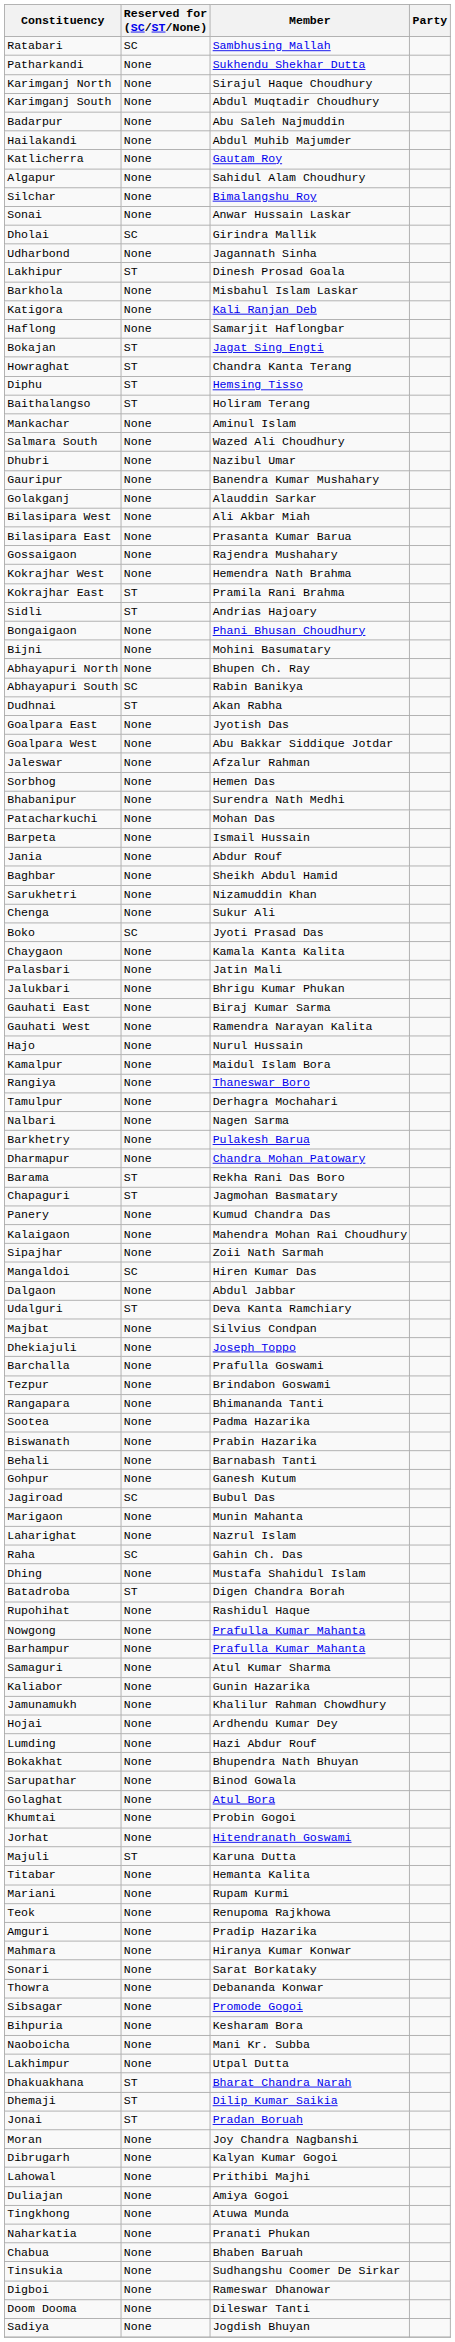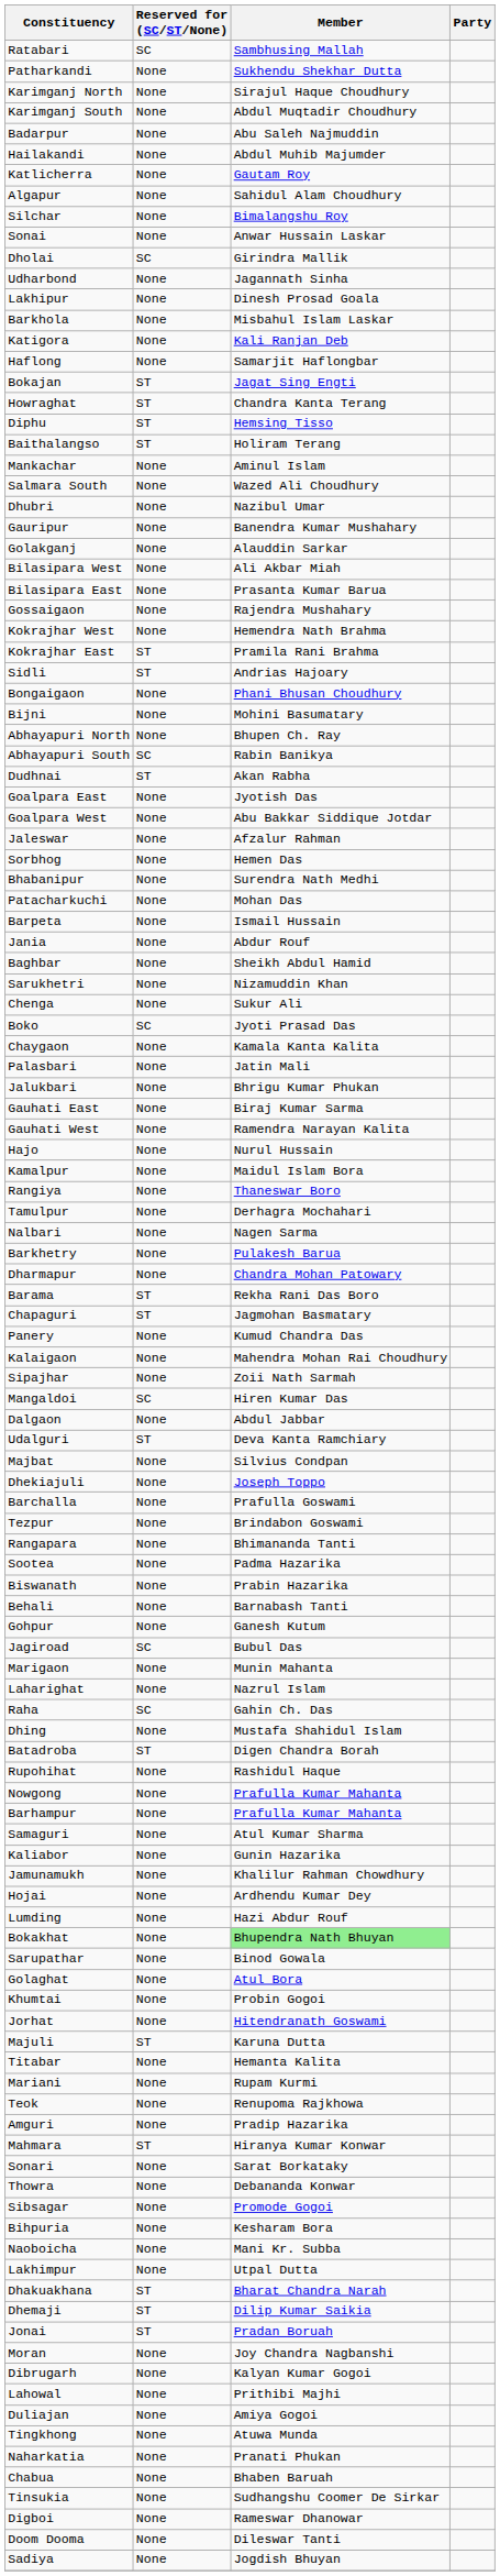 <table class="wikitable sortable">
 <tr>
 <th>Constituency</th>
 <th>Reserved for<br>(<a href='#'>SC</a>/<a href='#'>ST</a>/None)</th>
 <th>Member</th>
 <th colspan=2>Party</th>
 </tr>
 <tr>
 <td>Ratabari</td>
 <td>SC</td>
 <td><a href='#'>Sambhusing Mallah</a></td>
 <td></td>
 </tr>
 <tr>
 <td>Patharkandi</td>
 <td>None</td>
 <td><a href='#'>Sukhendu Shekhar Dutta</a></td>
 <td></td>
 </tr>
 <tr>
 <td>Karimganj North</td>
 <td>None</td>
 <td>Sirajul Haque Choudhury</td>
 <td></td>
 </tr>
 <tr>
 <td>Karimganj South</td>
 <td>None</td>
 <td>Abdul Muqtadir Choudhury</td>
 <td></td>
 </tr>
 <tr>
 <td>Badarpur</td>
 <td>None</td>
 <td>Abu Saleh Najmuddin</td>
 <td></td>
 </tr>
 <tr>
 <td>Hailakandi</td>
 <td>None</td>
 <td>Abdul Muhib Majumder</td>
 <td></td>
 </tr>
 <tr>
 <td>Katlicherra</td>
 <td>None</td>
 <td><a href='#'>Gautam Roy</a></td>
 <td></td>
 </tr>
 <tr>
 <td>Algapur</td>
 <td>None</td>
 <td>Sahidul Alam Choudhury</td>
 <td></td>
 </tr>
 <tr>
 <td>Silchar</td>
 <td>None</td>
 <td><a href='#'>Bimalangshu Roy</a></td>
 <td></td>
 </tr>
 <tr>
 <td>Sonai</td>
 <td>None</td>
 <td>Anwar Hussain Laskar</td>
 <td></td>
 </tr>
 <tr>
 <td>Dholai</td>
 <td>SC</td>
 <td>Girindra Mallik</td>
 <td></td>
 </tr>
 <tr>
 <td>Udharbond</td>
 <td>None</td>
 <td>Jagannath Sinha</td>
 <td></td>
 </tr>
 <tr>
 <td>Lakhipur</td>
-<td>ST</td>
+<td>None</td>
 <td>Dinesh Prosad Goala</td>
 <td></td>
 </tr>
 <tr>
 <td>Barkhola</td>
 <td>None</td>
 <td>Misbahul Islam Laskar</td>
 <td></td>
 </tr>
 <tr>
 <td>Katigora</td>
 <td>None</td>
 <td><a href='#'>Kali Ranjan Deb</a></td>
 <td></td>
 </tr>
 <tr>
 <td>Haflong</td>
 <td>None</td>
 <td>Samarjit Haflongbar</td>
 <td></td>
 </tr>
 <tr>
 <td>Bokajan</td>
 <td>ST</td>
 <td><a href='#'>Jagat Sing Engti</a></td>
 <td></td>
 </tr>
 <tr>
 <td>Howraghat</td>
 <td>ST</td>
 <td>Chandra Kanta Terang</td>
 <td></td>
 </tr>
 <tr>
 <td>Diphu</td>
 <td>ST</td>
 <td><a href='#'>Hemsing Tisso</a></td>
 <td></td>
 </tr>
 <tr>
 <td>Baithalangso</td>
 <td>ST</td>
 <td>Holiram Terang</td>
 <td></td>
 </tr>
 <tr>
 <td>Mankachar</td>
 <td>None</td>
 <td>Aminul Islam</td>
 <td></td>
 </tr>
 <tr>
 <td>Salmara South</td>
 <td>None</td>
 <td>Wazed Ali Choudhury</td>
 <td></td>
 </tr>
 <tr>
 <td>Dhubri</td>
 <td>None</td>
 <td>Nazibul Umar</td>
 <td></td>
 </tr>
 <tr>
 <td>Gauripur</td>
 <td>None</td>
 <td>Banendra Kumar Mushahary</td>
 <td></td>
 </tr>
 <tr>
 <td>Golakganj</td>
 <td>None</td>
 <td>Alauddin Sarkar</td>
 <td></td>
 </tr>
 <tr>
 <td>Bilasipara West</td>
 <td>None</td>
 <td>Ali Akbar Miah</td>
 <td></td>
 </tr>
 <tr>
 <td>Bilasipara East</td>
 <td>None</td>
 <td>Prasanta Kumar Barua</td>
 <td></td>
 </tr>
 <tr>
 <td>Gossaigaon</td>
 <td>None</td>
 <td>Rajendra Mushahary</td>
 <td></td>
 </tr>
 <tr>
 <td>Kokrajhar West</td>
 <td>None</td>
 <td>Hemendra Nath Brahma</td>
 <td></td>
 </tr>
 <tr>
 <td>Kokrajhar East</td>
 <td>ST</td>
 <td>Pramila Rani Brahma</td>
 <td></td>
 </tr>
 <tr>
 <td>Sidli</td>
 <td>ST</td>
 <td>Andrias Hajoary</td>
 <td></td>
 </tr>
 <tr>
 <td>Bongaigaon</td>
 <td>None</td>
 <td><a href='#'>Phani Bhusan Choudhury</a></td>
 <td></td>
 </tr>
 <tr>
 <td>Bijni</td>
 <td>None</td>
 <td>Mohini Basumatary</td>
 <td></td>
 </tr>
 <tr>
 <td>Abhayapuri North</td>
 <td>None</td>
 <td>Bhupen Ch. Ray</td>
 <td></td>
 </tr>
 <tr>
 <td>Abhayapuri South</td>
 <td>SC</td>
 <td>Rabin Banikya</td>
 <td></td>
 </tr>
 <tr>
 <td>Dudhnai</td>
 <td>ST</td>
 <td>Akan Rabha</td>
 <td></td>
 </tr>
 <tr>
 <td>Goalpara East</td>
 <td>None</td>
 <td>Jyotish Das</td>
 <td></td>
 </tr>
 <tr>
 <td>Goalpara West</td>
 <td>None</td>
 <td>Abu Bakkar Siddique Jotdar</td>
 <td></td>
 </tr>
 <tr>
 <td>Jaleswar</td>
 <td>None</td>
 <td>Afzalur Rahman</td>
 <td></td>
 </tr>
 <tr>
 <td>Sorbhog</td>
 <td>None</td>
 <td>Hemen Das</td>
 <td></td>
 </tr>
 <tr>
 <td>Bhabanipur</td>
 <td>None</td>
 <td>Surendra Nath Medhi</td>
 <td></td>
 </tr>
 <tr>
 <td>Patacharkuchi</td>
 <td>None</td>
 <td>Mohan Das</td>
 <td></td>
 </tr>
 <tr>
 <td>Barpeta</td>
 <td>None</td>
 <td>Ismail Hussain</td>
 <td></td>
 </tr>
 <tr>
 <td>Jania</td>
 <td>None</td>
 <td>Abdur Rouf</td>
 <td></td>
 </tr>
 <tr>
 <td>Baghbar</td>
 <td>None</td>
 <td>Sheikh Abdul Hamid</td>
 <td></td>
 </tr>
 <tr>
 <td>Sarukhetri</td>
 <td>None</td>
 <td>Nizamuddin Khan</td>
 <td></td>
 </tr>
 <tr>
 <td>Chenga</td>
 <td>None</td>
 <td>Sukur Ali</td>
 <td></td>
 </tr>
 <tr>
 <td>Boko</td>
 <td>SC</td>
 <td>Jyoti Prasad Das</td>
 <td></td>
 </tr>
 <tr>
 <td>Chaygaon</td>
 <td>None</td>
 <td>Kamala Kanta Kalita</td>
 <td></td>
 </tr>
 <tr>
 <td>Palasbari</td>
 <td>None</td>
 <td>Jatin Mali</td>
 <td></td>
 </tr>
 <tr>
 <td>Jalukbari</td>
 <td>None</td>
 <td>Bhrigu Kumar Phukan</td>
 <td></td>
 </tr>
 <tr>
 <td>Gauhati East</td>
 <td>None</td>
 <td>Biraj Kumar Sarma</td>
 <td></td>
 </tr>
 <tr>
 <td>Gauhati West</td>
 <td>None</td>
 <td>Ramendra Narayan Kalita</td>
 <td></td>
 </tr>
 <tr>
 <td>Hajo</td>
 <td>None</td>
 <td>Nurul Hussain</td>
 <td></td>
 </tr>
 <tr>
 <td>Kamalpur</td>
 <td>None</td>
 <td>Maidul Islam Bora</td>
 <td></td>
 </tr>
 <tr>
 <td>Rangiya</td>
 <td>None</td>
 <td><a href='#'>Thaneswar Boro</a></td>
 <td></td>
 </tr>
 <tr>
 <td>Tamulpur</td>
 <td>None</td>
 <td>Derhagra Mochahari</td>
 <td></td>
 </tr>
 <tr>
 <td>Nalbari</td>
 <td>None</td>
 <td>Nagen Sarma</td>
 <td></td>
 </tr>
 <tr>
 <td>Barkhetry</td>
 <td>None</td>
 <td><a href='#'>Pulakesh Barua</a></td>
 <td></td>
 </tr>
 <tr>
 <td>Dharmapur</td>
 <td>None</td>
 <td><a href='#'>Chandra Mohan Patowary</a></td>
 <td></td>
 </tr>
 <tr>
 <td>Barama</td>
 <td>ST</td>
 <td>Rekha Rani Das Boro</td>
 <td></td>
 </tr>
 <tr>
 <td>Chapaguri</td>
 <td>ST</td>
 <td>Jagmohan Basmatary</td>
 <td></td>
 </tr>
 <tr>
 <td>Panery</td>
 <td>None</td>
 <td>Kumud Chandra Das</td>
 <td></td>
 </tr>
 <tr>
 <td>Kalaigaon</td>
 <td>None</td>
 <td>Mahendra Mohan Rai Choudhury</td>
 <td></td>
 </tr>
 <tr>
 <td>Sipajhar</td>
 <td>None</td>
 <td>Zoii Nath Sarmah</td>
 <td></td>
 </tr>
 <tr>
 <td>Mangaldoi</td>
 <td>SC</td>
 <td>Hiren Kumar Das</td>
 <td></td>
 </tr>
 <tr>
 <td>Dalgaon</td>
 <td>None</td>
 <td>Abdul Jabbar</td>
 <td></td>
 </tr>
 <tr>
 <td>Udalguri</td>
 <td>ST</td>
 <td>Deva Kanta Ramchiary</td>
 <td></td>
 </tr>
 <tr>
 <td>Majbat</td>
 <td>None</td>
 <td>Silvius Condpan</td>
 <td></td>
 </tr>
 <tr>
 <td>Dhekiajuli</td>
 <td>None</td>
 <td><a href='#'>Joseph Toppo</a></td>
 <td></td>
 </tr>
 <tr>
 <td>Barchalla</td>
 <td>None</td>
 <td>Prafulla Goswami</td>
 <td></td>
 </tr>
 <tr>
 <td>Tezpur</td>
 <td>None</td>
 <td>Brindabon Goswami</td>
 <td></td>
 </tr>
 <tr>
 <td>Rangapara</td>
 <td>None</td>
 <td>Bhimananda Tanti</td>
 <td></td>
 </tr>
 <tr>
 <td>Sootea</td>
 <td>None</td>
 <td>Padma Hazarika</td>
 <td></td>
 </tr>
 <tr>
 <td>Biswanath</td>
 <td>None</td>
 <td>Prabin Hazarika</td>
 <td></td>
 </tr>
 <tr>
 <td>Behali</td>
 <td>None</td>
 <td>Barnabash Tanti</td>
 <td></td>
 </tr>
 <tr>
 <td>Gohpur</td>
 <td>None</td>
 <td>Ganesh Kutum</td>
 <td></td>
 </tr>
 <tr>
 <td>Jagiroad</td>
 <td>SC</td>
 <td>Bubul Das</td>
 <td></td>
 </tr>
 <tr>
 <td>Marigaon</td>
 <td>None</td>
 <td>Munin Mahanta</td>
 <td></td>
 </tr>
 <tr>
 <td>Laharighat</td>
 <td>None</td>
 <td>Nazrul Islam</td>
 <td></td>
 </tr>
 <tr>
 <td>Raha</td>
 <td>SC</td>
 <td>Gahin Ch. Das</td>
 <td></td>
 </tr>
 <tr>
 <td>Dhing</td>
 <td>None</td>
 <td>Mustafa Shahidul Islam</td>
 <td></td>
 </tr>
 <tr>
 <td>Batadroba</td>
 <td>ST</td>
 <td>Digen Chandra Borah</td>
 <td></td>
 </tr>
 <tr>
 <td>Rupohihat</td>
 <td>None</td>
 <td>Rashidul Haque</td>
 <td></td>
 </tr>
 <tr>
 <td>Nowgong</td>
 <td>None</td>
 <td><a href='#'>Prafulla Kumar Mahanta</a></td>
 <td></td>
 </tr>
 <tr>
 <td>Barhampur</td>
 <td>None</td>
 <td><a href='#'>Prafulla Kumar Mahanta</a></td>
 <td></td>
 </tr>
 <tr>
 <td>Samaguri</td>
 <td>None</td>
 <td>Atul Kumar Sharma</td>
 <td></td>
 </tr>
 <tr>
 <td>Kaliabor</td>
 <td>None</td>
 <td>Gunin Hazarika</td>
 <td></td>
 </tr>
 <tr>
 <td>Jamunamukh</td>
 <td>None</td>
 <td>Khalilur Rahman Chowdhury</td>
 <td></td>
 </tr>
 <tr>
 <td>Hojai</td>
 <td>None</td>
 <td>Ardhendu Kumar Dey</td>
 <td></td>
 </tr>
 <tr>
 <td>Lumding</td>
 <td>None</td>
 <td>Hazi Abdur Rouf</td>
 <td></td>
 </tr>
 <tr>
 <td>Bokakhat</td>
 <td>None</td>
-<td>Bhupendra Nath Bhuyan</td>
+<td style="background: lightgreen;">Bhupendra Nath Bhuyan</td>
 <td></td>
 </tr>
 <tr>
 <td>Sarupathar</td>
 <td>None</td>
 <td>Binod Gowala</td>
 <td></td>
 </tr>
 <tr>
 <td>Golaghat</td>
 <td>None</td>
 <td><a href='#'>Atul Bora</a></td>
 <td></td>
 </tr>
 <tr>
 <td>Khumtai</td>
 <td>None</td>
 <td>Probin Gogoi</td>
 <td></td>
 </tr>
 <tr>
 <td>Jorhat</td>
 <td>None</td>
 <td><a href='#'>Hitendranath Goswami</a></td>
 <td></td>
 </tr>
 <tr>
 <td>Majuli</td>
 <td>ST</td>
 <td>Karuna Dutta</td>
 <td></td>
 </tr>
 <tr>
 <td>Titabar</td>
 <td>None</td>
 <td>Hemanta Kalita</td>
 <td></td>
 </tr>
 <tr>
 <td>Mariani</td>
 <td>None</td>
 <td>Rupam Kurmi</td>
 <td></td>
 </tr>
 <tr>
 <td>Teok</td>
 <td>None</td>
 <td>Renupoma Rajkhowa</td>
 <td></td>
 </tr>
 <tr>
 <td>Amguri</td>
 <td>None</td>
 <td>Pradip Hazarika</td>
 <td></td>
 </tr>
 <tr>
 <td>Mahmara</td>
-<td>None</td>
+<td>ST</td>
 <td>Hiranya Kumar Konwar</td>
 <td></td>
 </tr>
 <tr>
 <td>Sonari</td>
 <td>None</td>
 <td>Sarat Borkataky</td>
 <td></td>
 </tr>
 <tr>
 <td>Thowra</td>
 <td>None</td>
 <td>Debananda Konwar</td>
 <td></td>
 </tr>
 <tr>
 <td>Sibsagar</td>
 <td>None</td>
 <td><a href='#'>Promode Gogoi</a></td>
 <td></td>
 </tr>
 <tr>
 <td>Bihpuria</td>
 <td>None</td>
 <td>Kesharam Bora</td>
 <td></td>
 </tr>
 <tr>
 <td>Naoboicha</td>
 <td>None</td>
 <td>Mani Kr. Subba</td>
 <td></td>
 </tr>
 <tr>
 <td>Lakhimpur</td>
 <td>None</td>
 <td>Utpal Dutta</td>
 <td></td>
 </tr>
 <tr>
 <td>Dhakuakhana</td>
 <td>ST</td>
 <td><a href='#'>Bharat Chandra Narah</a></td>
 <td></td>
 </tr>
 <tr>
 <td>Dhemaji</td>
 <td>ST</td>
 <td><a href='#'>Dilip Kumar Saikia</a></td>
 <td></td>
 </tr>
 <tr>
 <td>Jonai</td>
 <td>ST</td>
 <td><a href='#'>Pradan Boruah</a></td>
 <td></td>
 </tr>
 <tr>
 <td>Moran</td>
 <td>None</td>
 <td>Joy Chandra Nagbanshi</td>
 <td></td>
 </tr>
 <tr>
 <td>Dibrugarh</td>
 <td>None</td>
 <td>Kalyan Kumar Gogoi</td>
 <td></td>
 </tr>
 <tr>
 <td>Lahowal</td>
 <td>None</td>
 <td>Prithibi Majhi</td>
 <td></td>
 </tr>
 <tr>
 <td>Duliajan</td>
 <td>None</td>
 <td>Amiya Gogoi</td>
 <td></td>
 </tr>
 <tr>
 <td>Tingkhong</td>
 <td>None</td>
 <td>Atuwa Munda</td>
 <td></td>
 </tr>
 <tr>
 <td>Naharkatia</td>
 <td>None</td>
 <td>Pranati Phukan</td>
 <td></td>
 </tr>
 <tr>
 <td>Chabua</td>
 <td>None</td>
 <td>Bhaben Baruah</td>
 <td></td>
 </tr>
 <tr>
 <td>Tinsukia</td>
 <td>None</td>
 <td>Sudhangshu Coomer De Sirkar</td>
 <td></td>
 </tr>
 <tr>
 <td>Digboi</td>
 <td>None</td>
 <td>Rameswar Dhanowar</td>
 <td></td>
 </tr>
 <tr>
 <td>Doom Dooma</td>
 <td>None</td>
 <td>Dileswar Tanti</td>
 <td></td>
 </tr>
 <tr>
 <td>Sadiya</td>
 <td>None</td>
 <td>Jogdish Bhuyan</td>
 <td></td>
 </tr>
 <tr>
 </tr>
 </table>
